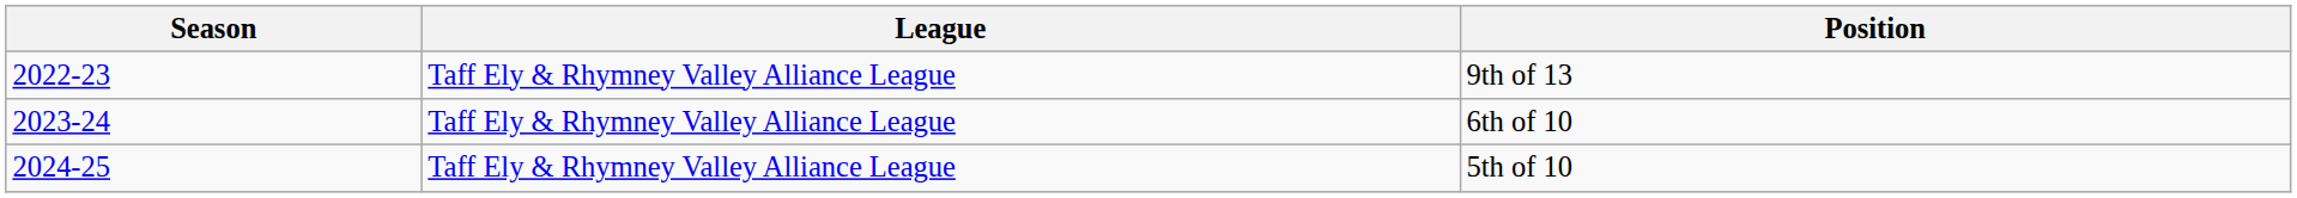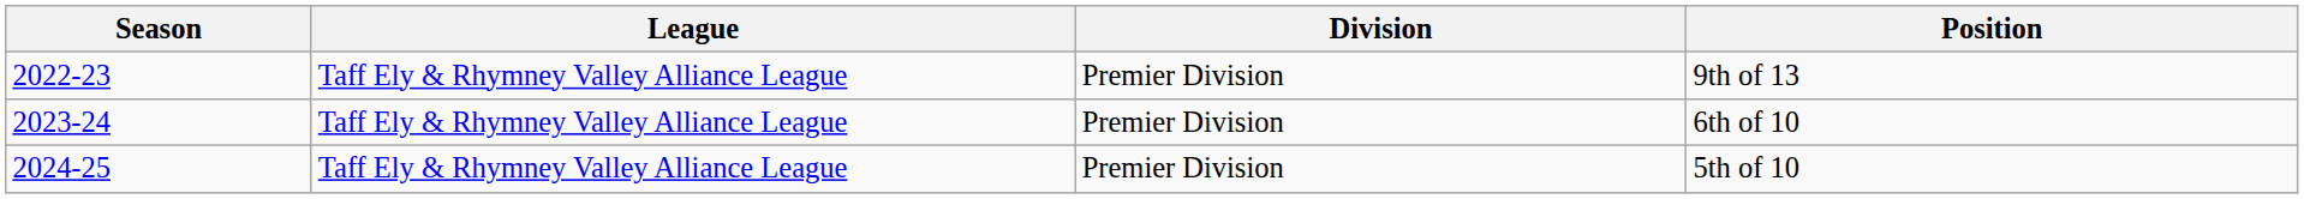 <table class="wikitable sortable">
 <tr>
 <th style="width:8%;">Season</th>
 <th style="width:20%;">League</th>
+<th style="width:16%;">Division</th>
 <th style="width:16%;">Position</th>
 </tr>
 <tr>
 <td align=centre><a href='#'>2022-23</a></td>
 <td><a href='#'>Taff Ely & Rhymney Valley Alliance League</a></td>
+<td>Premier Division</td>
 <td>9th of 13</td>
 </tr>
 <tr>
 <td align=centre><a href='#'>2023-24</a></td>
 <td><a href='#'>Taff Ely & Rhymney Valley Alliance League</a></td>
+<td>Premier Division</td>
 <td>6th of 10</td>
 </tr>
 <tr>
 <td align=centre><a href='#'>2024-25</a></td>
 <td><a href='#'>Taff Ely & Rhymney Valley Alliance League</a></td>
+<td>Premier Division</td>
 <td>5th of 10</td>
 </tr>
 </table>
